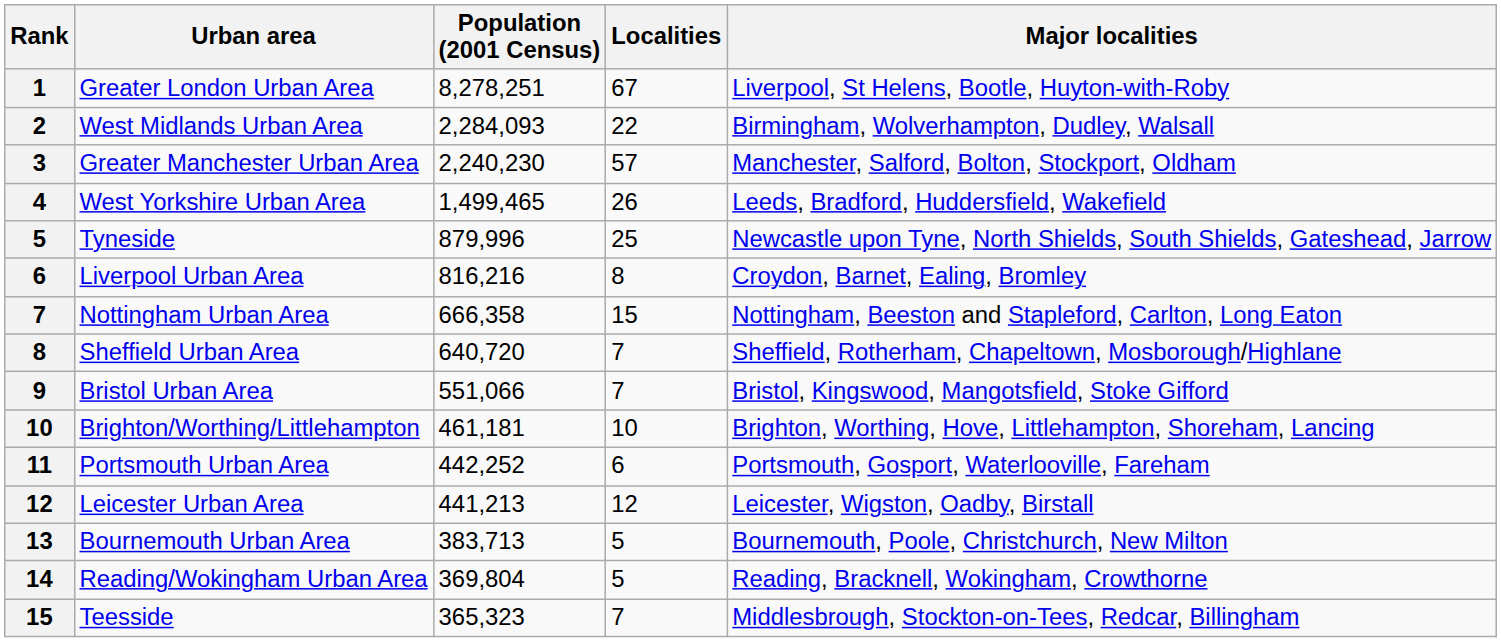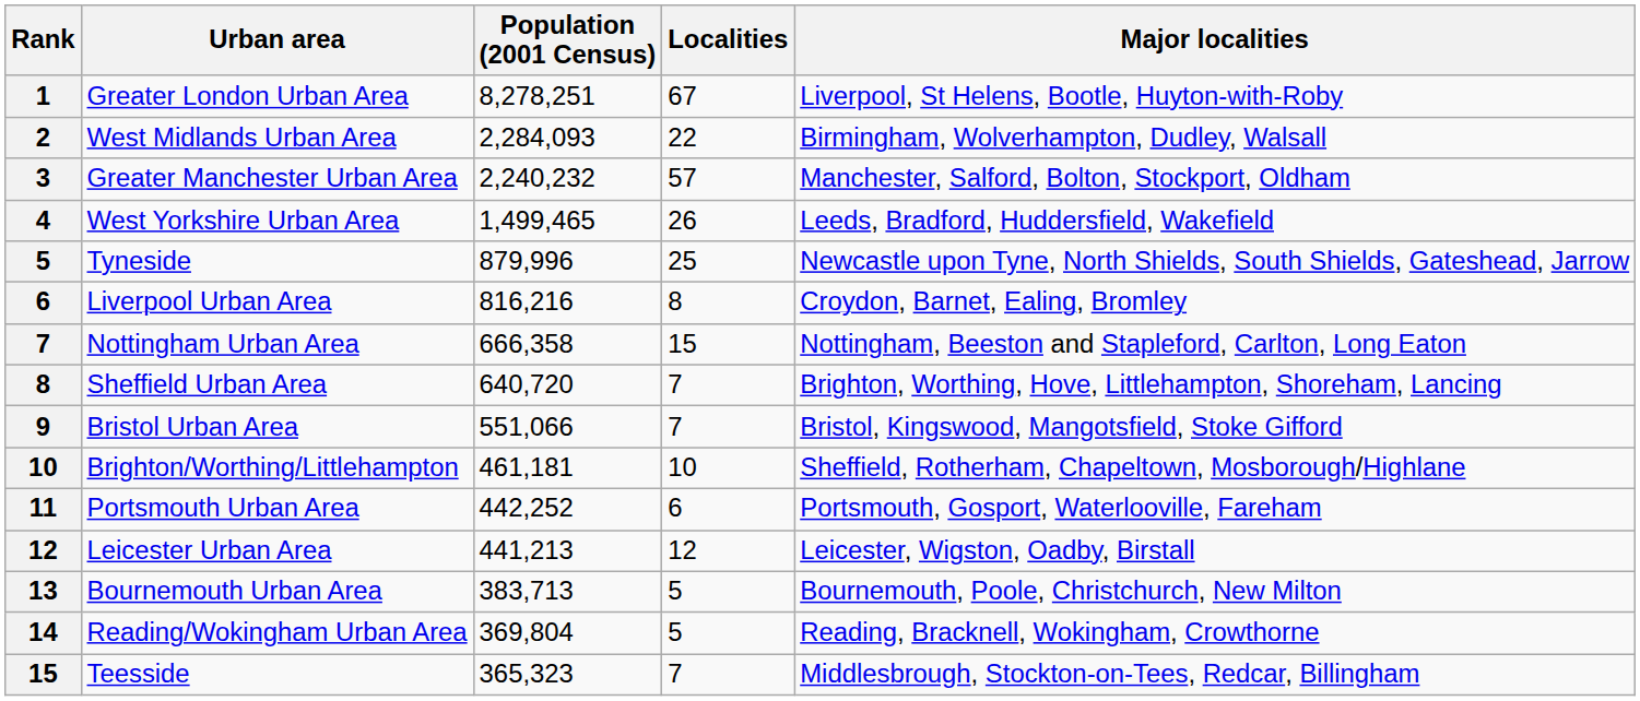 <table class="wikitable">
 <tr>
 <th>Rank</th>
 <th>Urban area</th>
 <th>Population<br>(2001 Census)</th>
 <th>Localities<br></th>
 <th>Major localities</th>
 </tr>
 <tr>
 <th>1</th>
 <td><a href='#'>Greater London Urban Area</a></td>
 <td>8,278,251</td>
 <td>67</td>
 <td><a href='#'>Liverpool</a>, <a href='#'>St Helens</a>, <a href='#'>Bootle</a>, <a href='#'>Huyton-with-Roby</a></td>
 </tr>
 <tr>
 <th>2</th>
 <td><a href='#'>West Midlands Urban Area</a></td>
 <td>2,284,093</td>
 <td>22</td>
 <td><a href='#'>Birmingham</a>, <a href='#'>Wolverhampton</a>, <a href='#'>Dudley</a>, <a href='#'>Walsall</a></td>
 </tr>
 <tr>
 <th>3</th>
 <td><a href='#'>Greater Manchester Urban Area</a></td>
-<td>2,240,230</td>
+<td>2,240,232</td>
 <td>57</td>
 <td><a href='#'>Manchester</a>, <a href='#'>Salford</a>, <a href='#'>Bolton</a>, <a href='#'>Stockport</a>, <a href='#'>Oldham</a></td>
 </tr>
 <tr>
 <th>4</th>
 <td><a href='#'>West Yorkshire Urban Area</a></td>
 <td>1,499,465</td>
 <td>26</td>
 <td><a href='#'>Leeds</a>, <a href='#'>Bradford</a>, <a href='#'>Huddersfield</a>, <a href='#'>Wakefield</a></td>
 </tr>
 <tr>
 <th>5</th>
 <td><a href='#'>Tyneside</a></td>
 <td>879,996</td>
 <td>25</td>
 <td><a href='#'>Newcastle upon Tyne</a>, <a href='#'>North Shields</a>, <a href='#'>South Shields</a>, <a href='#'>Gateshead</a>, <a href='#'>Jarrow</a></td>
 </tr>
 <tr>
 <th>6</th>
 <td><a href='#'>Liverpool Urban Area</a></td>
 <td>816,216</td>
 <td>8</td>
 <td><a href='#'>Croydon</a>, <a href='#'>Barnet</a>, <a href='#'>Ealing</a>, <a href='#'>Bromley</a></td>
 </tr>
 <tr>
 <th>7</th>
 <td><a href='#'>Nottingham Urban Area</a></td>
 <td>666,358</td>
 <td>15</td>
 <td><a href='#'>Nottingham</a>, <a href='#'>Beeston</a> and <a href='#'>Stapleford</a>, <a href='#'>Carlton</a>, <a href='#'>Long Eaton</a></td>
 </tr>
 <tr>
 <th>8</th>
 <td><a href='#'>Sheffield Urban Area</a></td>
 <td>640,720</td>
 <td>7</td>
-<td><a href='#'>Sheffield</a>, <a href='#'>Rotherham</a>, <a href='#'>Chapeltown</a>, <a href='#'>Mosborough</a>/<a href='#'>Highlane</a></td>
+<td><a href='#'>Brighton</a>, <a href='#'>Worthing</a>, <a href='#'>Hove</a>, <a href='#'>Littlehampton</a>, <a href='#'>Shoreham</a>, <a href='#'>Lancing</a></td>
 </tr>
 <tr>
 <th>9</th>
 <td><a href='#'>Bristol Urban Area</a></td>
 <td>551,066</td>
 <td>7</td>
 <td><a href='#'>Bristol</a>, <a href='#'>Kingswood</a>, <a href='#'>Mangotsfield</a>, <a href='#'>Stoke Gifford</a></td>
 </tr>
 <tr>
 <th>10</th>
 <td><a href='#'>Brighton/Worthing/Littlehampton</a></td>
 <td>461,181</td>
 <td>10</td>
-<td><a href='#'>Brighton</a>, <a href='#'>Worthing</a>, <a href='#'>Hove</a>, <a href='#'>Littlehampton</a>, <a href='#'>Shoreham</a>, <a href='#'>Lancing</a></td>
+<td><a href='#'>Sheffield</a>, <a href='#'>Rotherham</a>, <a href='#'>Chapeltown</a>, <a href='#'>Mosborough</a>/<a href='#'>Highlane</a></td>
 </tr>
 <tr>
 <th>11</th>
 <td><a href='#'>Portsmouth Urban Area</a></td>
 <td>442,252</td>
 <td>6</td>
 <td><a href='#'>Portsmouth</a>, <a href='#'>Gosport</a>, <a href='#'>Waterlooville</a>, <a href='#'>Fareham</a></td>
 </tr>
 <tr>
 <th>12</th>
 <td><a href='#'>Leicester Urban Area</a></td>
 <td>441,213</td>
 <td>12</td>
 <td><a href='#'>Leicester</a>, <a href='#'>Wigston</a>, <a href='#'>Oadby</a>, <a href='#'>Birstall</a></td>
 </tr>
 <tr>
 <th>13</th>
 <td><a href='#'>Bournemouth Urban Area</a></td>
 <td>383,713</td>
 <td>5</td>
 <td><a href='#'>Bournemouth</a>, <a href='#'>Poole</a>, <a href='#'>Christchurch</a>, <a href='#'>New Milton</a></td>
 </tr>
 <tr>
 <th>14</th>
 <td><a href='#'>Reading/Wokingham Urban Area</a></td>
 <td>369,804</td>
 <td>5</td>
 <td><a href='#'>Reading</a>, <a href='#'>Bracknell</a>, <a href='#'>Wokingham</a>, <a href='#'>Crowthorne</a></td>
 </tr>
 <tr>
 <th>15</th>
 <td><a href='#'>Teesside</a></td>
 <td>365,323</td>
 <td>7</td>
 <td><a href='#'>Middlesbrough</a>, <a href='#'>Stockton-on-Tees</a>, <a href='#'>Redcar</a>, <a href='#'>Billingham</a></td>
 </tr>
 </table>
